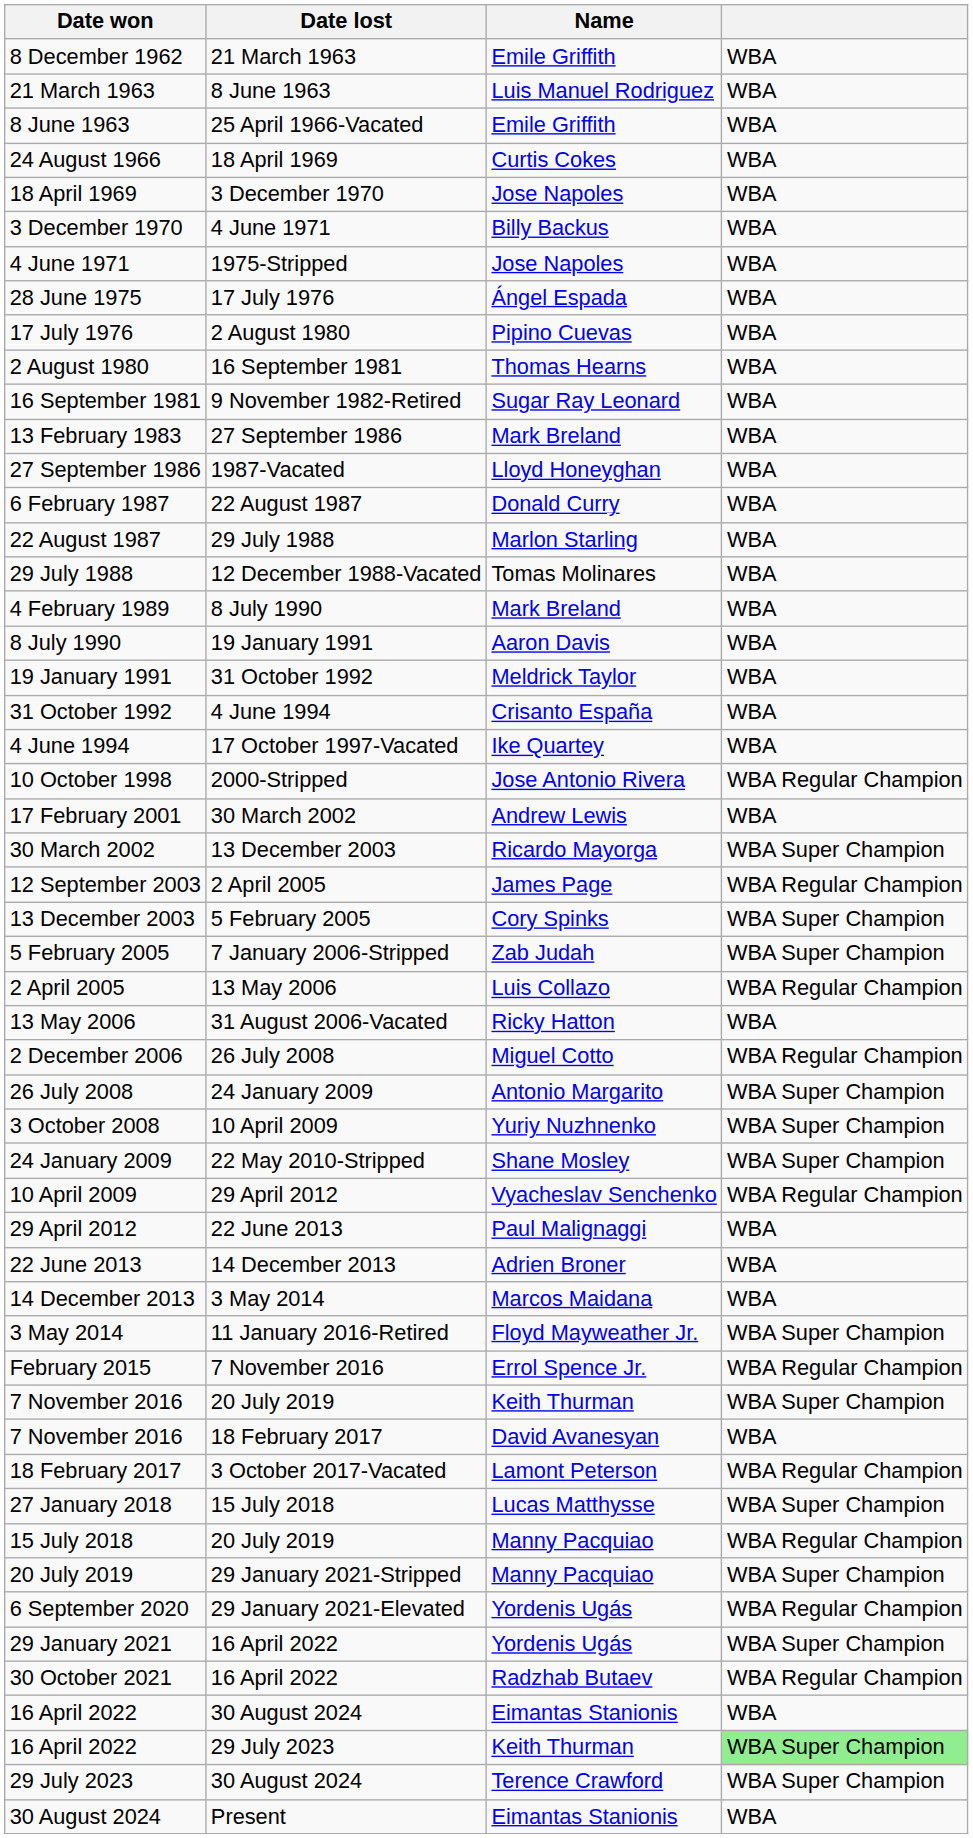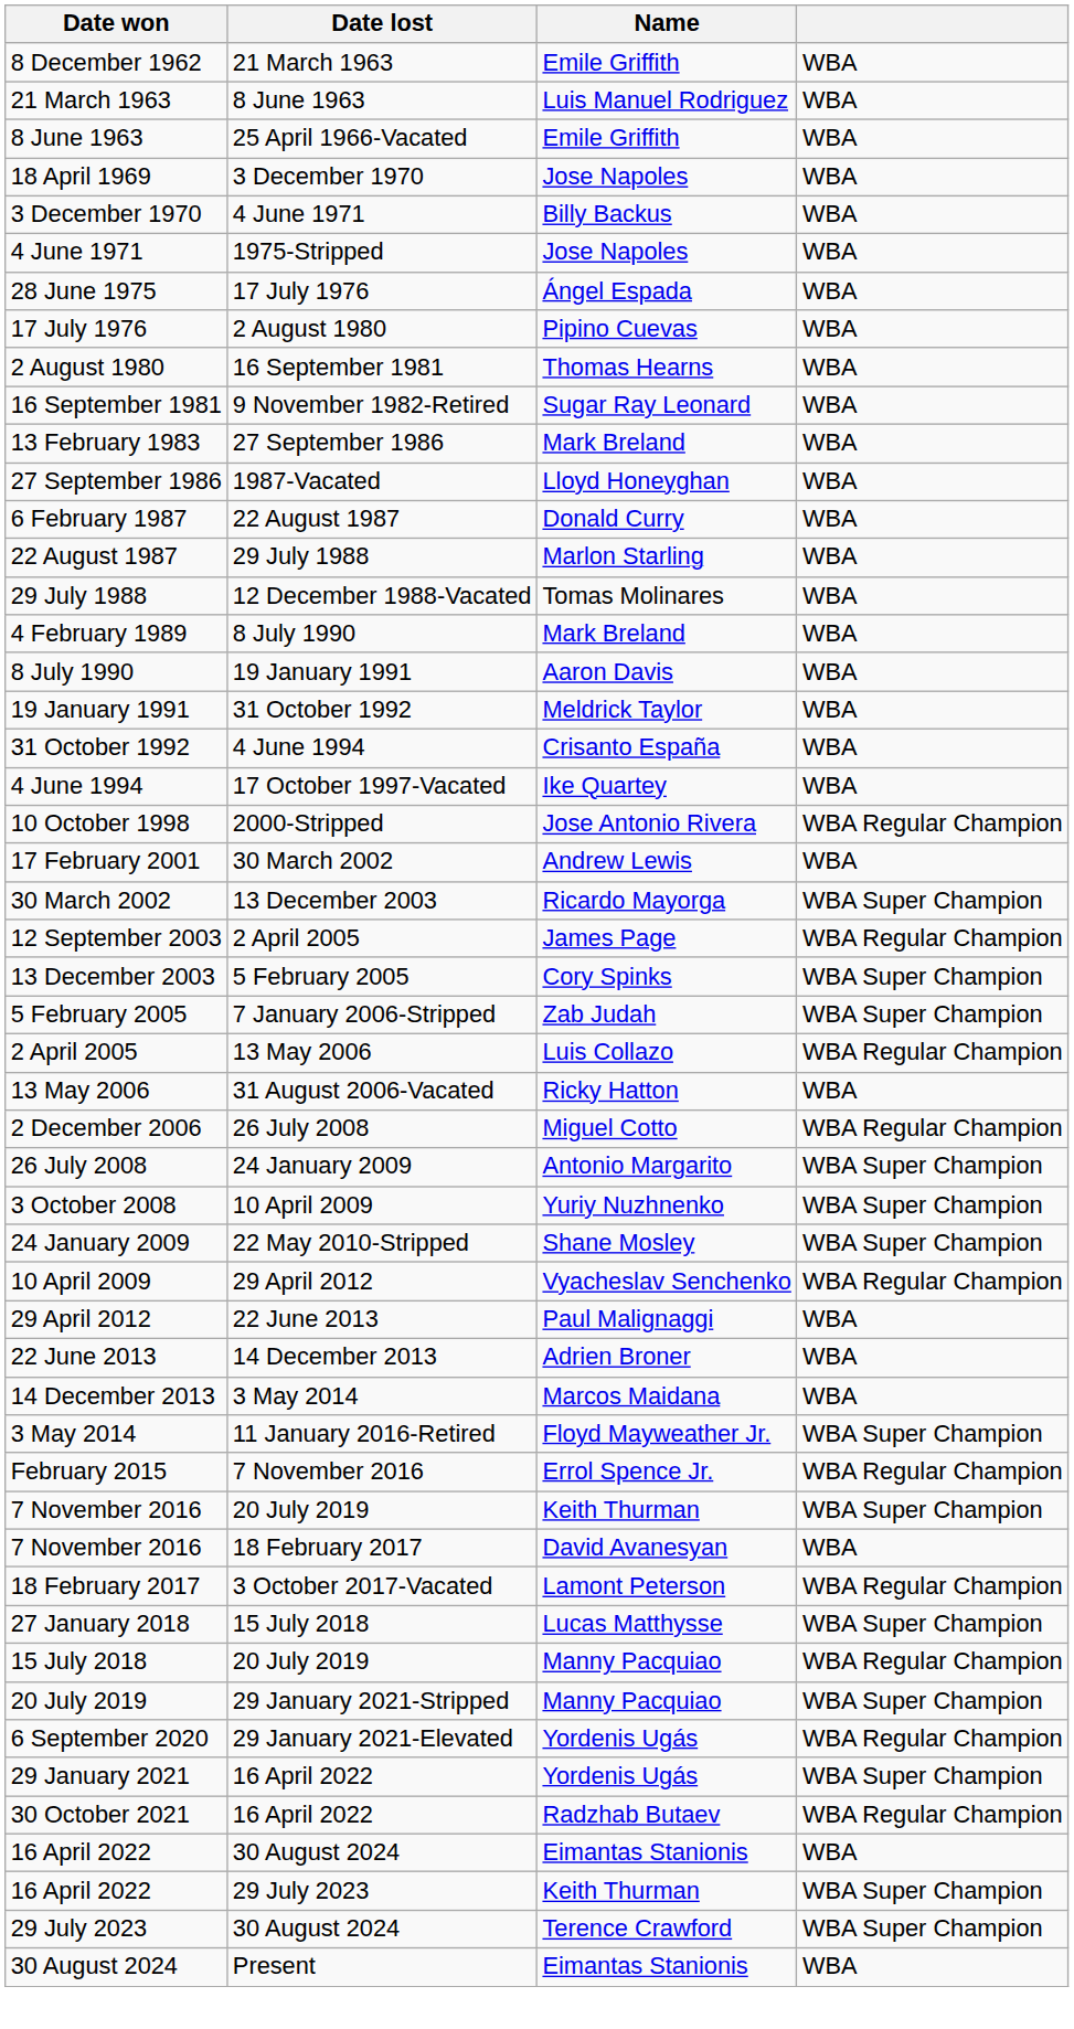 <table class="wikitable">
 <tr>
 <th>Date won</th>
 <th>Date lost</th>
 <th>Name</th>
 <th></th>
 </tr>
 <tr>
 <td>8 December 1962</td>
 <td>21 March 1963</td>
 <td><a href='#'>Emile Griffith</a></td>
 <td>WBA</td>
 </tr>
 <tr>
 <td>21 March 1963</td>
 <td>8 June 1963</td>
 <td> <a href='#'>Luis Manuel Rodriguez</a></td>
 <td>WBA</td>
 </tr>
 <tr>
 <td>8 June 1963</td>
 <td>25 April 1966-Vacated</td>
 <td> <a href='#'>Emile Griffith</a></td>
-<td>WBA</td>
-</tr>
-<tr>
-<td>24 August 1966</td>
-<td>18 April 1969</td>
-<td> <a href='#'>Curtis Cokes</a></td>
 <td>WBA</td>
 </tr>
 <tr>
 <td>18 April 1969</td>
 <td>3 December 1970</td>
 <td> <a href='#'>Jose Napoles</a></td>
 <td>WBA</td>
 </tr>
 <tr>
 <td>3 December 1970</td>
 <td>4 June 1971</td>
 <td> <a href='#'>Billy Backus</a></td>
 <td>WBA</td>
 </tr>
 <tr>
 <td>4 June 1971</td>
 <td>1975-Stripped</td>
 <td> <a href='#'>Jose Napoles</a></td>
 <td>WBA</td>
 </tr>
 <tr>
 <td>28 June 1975</td>
 <td>17 July 1976</td>
 <td> <a href='#'>Ángel Espada</a></td>
 <td>WBA</td>
 </tr>
 <tr>
 <td>17 July 1976</td>
 <td>2 August 1980</td>
 <td> <a href='#'>Pipino Cuevas</a></td>
 <td>WBA</td>
 </tr>
 <tr>
 <td>2 August 1980</td>
 <td>16 September 1981</td>
 <td> <a href='#'>Thomas Hearns</a></td>
 <td>WBA</td>
 </tr>
 <tr>
 <td>16 September 1981</td>
 <td>9 November 1982-Retired</td>
 <td> <a href='#'>Sugar Ray Leonard</a></td>
 <td>WBA</td>
 </tr>
 <tr>
 <td>13 February 1983</td>
 <td>27 September 1986</td>
 <td> <a href='#'>Mark Breland</a></td>
 <td>WBA</td>
 </tr>
 <tr>
 <td>27 September 1986</td>
 <td>1987-Vacated</td>
 <td> <a href='#'>Lloyd Honeyghan</a></td>
 <td>WBA</td>
 </tr>
 <tr>
 <td>6 February 1987</td>
 <td>22 August 1987</td>
 <td> <a href='#'>Donald Curry</a></td>
 <td>WBA</td>
 </tr>
 <tr>
 <td>22 August 1987</td>
 <td>29 July 1988</td>
 <td> <a href='#'>Marlon Starling</a></td>
 <td>WBA</td>
 </tr>
 <tr>
 <td>29 July 1988</td>
 <td>12 December 1988-Vacated</td>
 <td> Tomas Molinares</td>
 <td>WBA</td>
 </tr>
 <tr>
 <td>4 February 1989</td>
 <td>8 July 1990</td>
 <td> <a href='#'>Mark Breland</a></td>
 <td>WBA</td>
 </tr>
 <tr>
 <td>8 July 1990</td>
 <td>19 January 1991</td>
 <td> <a href='#'>Aaron Davis</a></td>
 <td>WBA</td>
 </tr>
 <tr>
 <td>19 January 1991</td>
 <td>31 October 1992</td>
 <td> <a href='#'>Meldrick Taylor</a></td>
 <td>WBA</td>
 </tr>
 <tr>
 <td>31 October 1992</td>
 <td>4 June 1994</td>
 <td> <a href='#'>Crisanto España</a></td>
 <td>WBA</td>
 </tr>
 <tr>
 <td>4 June 1994</td>
 <td>17 October 1997-Vacated</td>
 <td> <a href='#'>Ike Quartey</a></td>
 <td>WBA</td>
 </tr>
 <tr>
 <td>10 October 1998</td>
 <td>2000-Stripped</td>
 <td> <a href='#'>Jose Antonio Rivera</a></td>
 <td>WBA Regular Champion</td>
 </tr>
 <tr>
 <td>17 February 2001</td>
 <td>30 March 2002</td>
 <td> <a href='#'>Andrew Lewis</a></td>
 <td>WBA</td>
 </tr>
 <tr>
 <td>30 March 2002</td>
 <td>13 December 2003</td>
 <td> <a href='#'>Ricardo Mayorga</a></td>
 <td>WBA Super Champion</td>
 </tr>
 <tr>
 <td>12 September 2003</td>
 <td>2 April 2005</td>
 <td> <a href='#'>James Page</a></td>
 <td>WBA Regular Champion</td>
 </tr>
 <tr>
 <td>13 December 2003</td>
 <td>5 February 2005</td>
 <td> <a href='#'>Cory Spinks</a></td>
 <td>WBA Super Champion</td>
 </tr>
 <tr>
 <td>5 February 2005</td>
 <td>7 January 2006-Stripped</td>
 <td> <a href='#'>Zab Judah</a></td>
 <td>WBA Super Champion</td>
 </tr>
 <tr>
 <td>2 April 2005</td>
 <td>13 May 2006</td>
 <td> <a href='#'>Luis Collazo</a></td>
 <td>WBA Regular Champion</td>
 </tr>
 <tr>
 <td>13 May 2006</td>
 <td>31 August 2006-Vacated</td>
 <td> <a href='#'>Ricky Hatton</a></td>
 <td>WBA</td>
 </tr>
 <tr>
 <td>2 December 2006</td>
 <td>26 July 2008</td>
 <td> <a href='#'>Miguel Cotto</a></td>
 <td>WBA Regular Champion</td>
 </tr>
 <tr>
 <td>26 July 2008</td>
 <td>24 January 2009</td>
 <td> <a href='#'>Antonio Margarito</a></td>
 <td>WBA Super Champion</td>
 </tr>
 <tr>
 <td>3 October 2008</td>
 <td>10 April 2009</td>
 <td> <a href='#'>Yuriy Nuzhnenko</a></td>
 <td>WBA Super Champion</td>
 </tr>
 <tr>
 <td>24 January 2009</td>
 <td>22 May 2010-Stripped</td>
 <td> <a href='#'>Shane Mosley</a></td>
 <td>WBA Super Champion</td>
 </tr>
 <tr>
 <td>10 April 2009</td>
 <td>29 April 2012</td>
 <td> <a href='#'>Vyacheslav Senchenko</a></td>
 <td>WBA Regular Champion</td>
 </tr>
 <tr>
 <td>29 April 2012</td>
 <td>22 June 2013</td>
 <td> <a href='#'>Paul Malignaggi</a></td>
 <td>WBA</td>
 </tr>
 <tr>
 <td>22 June 2013</td>
 <td>14 December 2013</td>
 <td> <a href='#'>Adrien Broner</a></td>
 <td>WBA</td>
 </tr>
 <tr>
 <td>14 December 2013</td>
 <td>3 May 2014</td>
 <td> <a href='#'>Marcos Maidana</a></td>
 <td>WBA</td>
 </tr>
 <tr>
 <td>3 May 2014</td>
 <td>11 January 2016-Retired</td>
 <td> <a href='#'>Floyd Mayweather Jr.</a></td>
 <td>WBA Super Champion</td>
 </tr>
 <tr>
 <td>February 2015</td>
 <td>7 November 2016</td>
 <td> <a href='#'>Errol Spence Jr.</a></td>
 <td>WBA Regular Champion</td>
 </tr>
 <tr>
 <td>7 November 2016</td>
 <td>20 July 2019</td>
 <td> <a href='#'>Keith Thurman</a></td>
 <td>WBA Super Champion</td>
 </tr>
 <tr>
 <td>7 November 2016</td>
 <td>18 February 2017</td>
 <td> <a href='#'>David Avanesyan</a></td>
 <td>WBA</td>
 </tr>
 <tr>
 <td>18 February 2017</td>
 <td>3 October 2017-Vacated</td>
 <td> <a href='#'>Lamont Peterson</a></td>
 <td>WBA Regular Champion</td>
 </tr>
 <tr>
 <td>27 January 2018</td>
 <td>15 July 2018</td>
 <td> <a href='#'>Lucas Matthysse</a></td>
 <td>WBA Super Champion</td>
 </tr>
 <tr>
 <td>15 July 2018</td>
 <td>20 July 2019</td>
 <td> <a href='#'>Manny Pacquiao</a></td>
 <td>WBA Regular Champion</td>
 </tr>
 <tr>
 <td>20 July 2019</td>
 <td>29 January 2021-Stripped</td>
 <td> <a href='#'>Manny Pacquiao</a></td>
 <td>WBA Super Champion</td>
 </tr>
 <tr>
 <td>6 September 2020</td>
 <td>29 January 2021-Elevated</td>
 <td> <a href='#'>Yordenis Ugás</a></td>
 <td>WBA Regular Champion</td>
 </tr>
 <tr>
 <td>29 January 2021</td>
 <td>16 April 2022</td>
 <td> <a href='#'>Yordenis Ugás</a></td>
 <td>WBA Super Champion</td>
 </tr>
 <tr>
 <td>30 October 2021</td>
 <td>16 April 2022</td>
 <td> <a href='#'>Radzhab Butaev</a></td>
 <td>WBA Regular Champion</td>
 </tr>
 <tr>
 <td>16 April 2022</td>
 <td>30 August 2024</td>
 <td> <a href='#'>Eimantas Stanionis</a></td>
 <td>WBA</td>
 </tr>
 <tr>
 <td>16 April 2022</td>
 <td>29 July 2023</td>
 <td> <a href='#'>Keith Thurman</a></td>
-<td style="background: lightgreen;">WBA Super Champion</td>
+<td>WBA Super Champion</td>
 </tr>
 <tr>
 <td>29 July 2023</td>
 <td>30 August 2024</td>
 <td> <a href='#'>Terence Crawford</a></td>
 <td>WBA Super Champion</td>
 </tr>
 <tr>
 <td>30 August 2024</td>
 <td>Present</td>
 <td> <a href='#'>Eimantas Stanionis</a></td>
 <td>WBA</td>
 </tr>
 <tr>
 </tr>
 </table>
